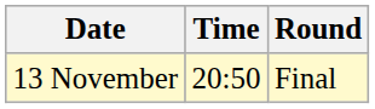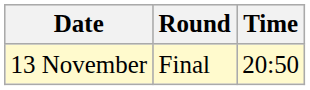 <table class="wikitable">
 <tr>
 <th>Date</th>
+<th>Round</th>
 <th>Time</th>
-<th>Round</th>
 </tr>
 <tr style=background:lemonchiffon>
 <td>13 November</td>
+<td>Final</td>
 <td>20:50</td>
-<td>Final</td>
 </tr>
 </table>
